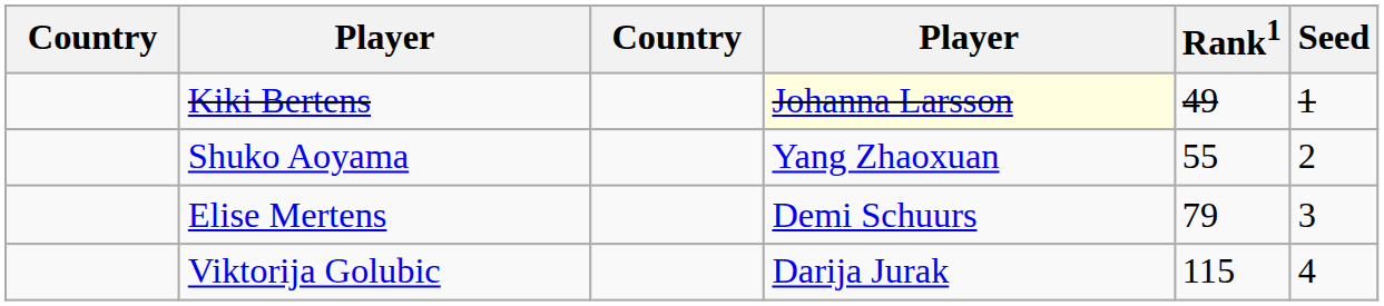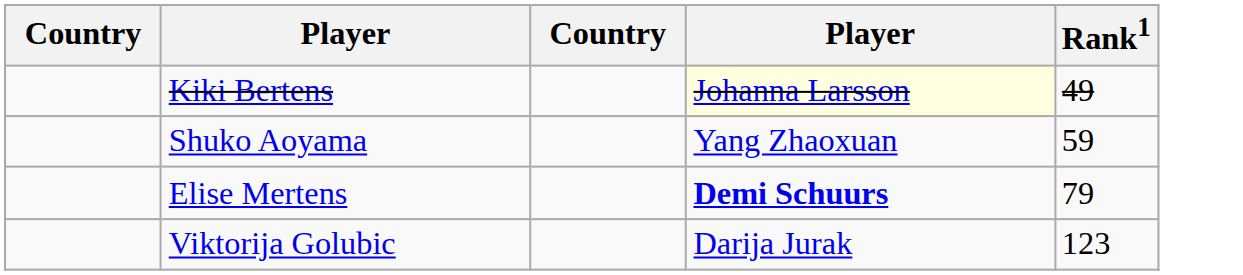 <table class="sortable wikitable">
 <tr>
 <th width="70">Country</th>
 <th width="175">Player</th>
 <th width="70">Country</th>
 <th width="175">Player</th>
 <th>Rank<sup>1</sup></th>
-<th>Seed</th>
 </tr>
 <tr>
 <td><s></s></td>
 <td><s><a href='#'>Kiki Bertens</a></s></td>
 <td><s></s></td>
 <td style="background: lightyellow;"><s><a href='#'>Johanna Larsson</a></s></td>
 <td><s>49</s></td>
-<td><s>1</s></td>
 </tr>
 <tr>
 <td></td>
 <td><a href='#'>Shuko Aoyama</a></td>
 <td></td>
 <td><a href='#'>Yang Zhaoxuan</a></td>
-<td>55</td>
-<td>2</td>
+<td>59</td>
 </tr>
 <tr>
 <td></td>
 <td><a href='#'>Elise Mertens</a></td>
 <td></td>
-<td><a href='#'>Demi Schuurs</a></td>
+<td><strong><a href='#'>Demi Schuurs</a></strong></td>
 <td>79</td>
-<td>3</td>
 </tr>
 <tr>
 <td></td>
 <td><a href='#'>Viktorija Golubic</a></td>
 <td></td>
 <td><a href='#'>Darija Jurak</a></td>
-<td>115</td>
-<td>4</td>
+<td>123</td>
 </tr>
 </table>
